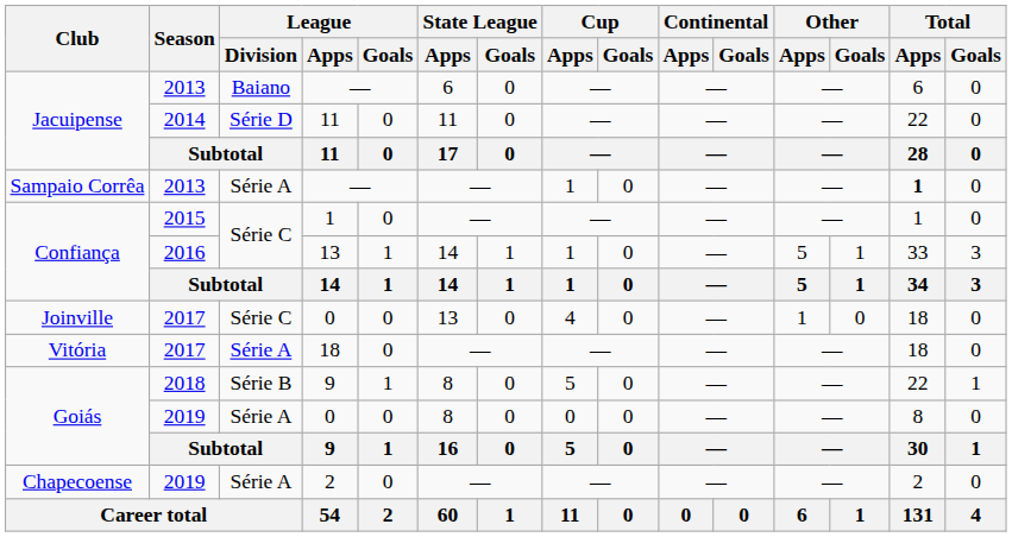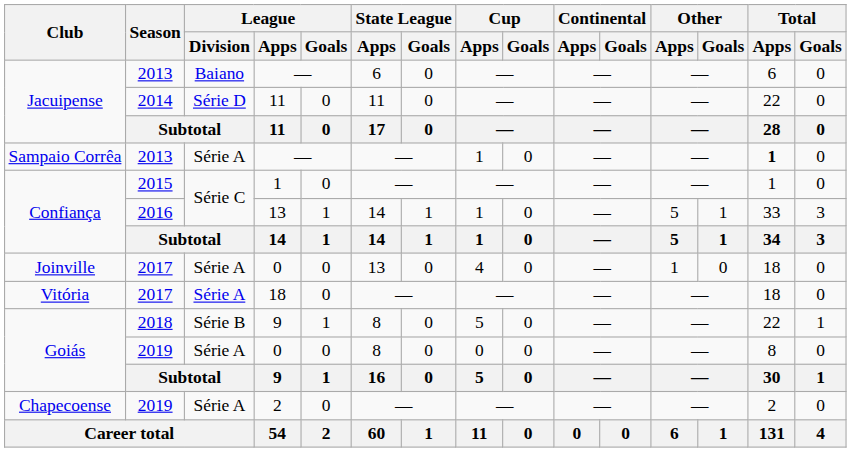 <table class="wikitable" style="text-align: center;">
 <tr>
 <th rowspan="2">Club</th>
 <th rowspan="2">Season</th>
 <th colspan="3">League</th>
 <th colspan="2">State League</th>
 <th colspan="2">Cup</th>
 <th colspan="2">Continental</th>
 <th colspan="2">Other</th>
 <th colspan="2">Total</th>
 </tr>
 <tr>
 <th>Division</th>
 <th>Apps</th>
 <th>Goals</th>
 <th>Apps</th>
 <th>Goals</th>
 <th>Apps</th>
 <th>Goals</th>
 <th>Apps</th>
 <th>Goals</th>
 <th>Apps</th>
 <th>Goals</th>
 <th>Apps</th>
 <th>Goals</th>
 </tr>
 <tr>
 <td rowspan=3 valign="center"><a href='#'>Jacuipense</a></td>
 <td><a href='#'>2013</a></td>
 <td><a href='#'>Baiano</a></td>
 <td colspan="2">—</td>
 <td>6</td>
 <td>0</td>
 <td colspan="2">—</td>
 <td colspan="2">—</td>
 <td colspan="2">—</td>
 <td>6</td>
 <td>0</td>
 </tr>
 <tr>
 <td><a href='#'>2014</a></td>
 <td><a href='#'>Série D</a></td>
 <td>11</td>
 <td>0</td>
 <td>11</td>
 <td>0</td>
 <td colspan="2">—</td>
 <td colspan="2">—</td>
 <td colspan="2">—</td>
 <td>22</td>
 <td>0</td>
 </tr>
 <tr>
 <th colspan="2"><strong>Subtotal</strong></th>
 <th>11</th>
 <th>0</th>
 <th>17</th>
 <th>0</th>
 <th colspan="2">—</th>
 <th colspan="2">—</th>
 <th colspan="2">—</th>
 <th>28</th>
 <th>0</th>
 </tr>
 <tr>
 <td valign="center"><a href='#'>Sampaio Corrêa</a></td>
 <td><a href='#'>2013</a></td>
 <td>Série A</td>
 <td colspan="2">—</td>
 <td colspan="2">—</td>
 <td>1</td>
 <td>0</td>
 <td colspan="2">—</td>
 <td colspan="2">—</td>
 <td><strong>1</strong></td>
 <td>0</td>
 </tr>
 <tr>
 <td rowspan=3 valign="center"><a href='#'>Confiança</a></td>
 <td><a href='#'>2015</a></td>
 <td rowspan=2>Série C</td>
 <td>1</td>
 <td>0</td>
 <td colspan="2">—</td>
 <td colspan="2">—</td>
 <td colspan="2">—</td>
 <td colspan="2">—</td>
 <td>1</td>
 <td>0</td>
 </tr>
 <tr>
 <td><a href='#'>2016</a></td>
 <td>13</td>
 <td>1</td>
 <td>14</td>
 <td>1</td>
 <td>1</td>
 <td>0</td>
 <td colspan="2">—</td>
 <td>5</td>
 <td>1</td>
 <td>33</td>
 <td>3</td>
 </tr>
 <tr>
 <th colspan="2"><strong>Subtotal</strong></th>
 <th>14</th>
 <th>1</th>
 <th>14</th>
 <th>1</th>
 <th>1</th>
 <th>0</th>
 <th colspan="2">—</th>
 <th>5</th>
 <th>1</th>
 <th>34</th>
 <th>3</th>
 </tr>
 <tr>
 <td valign="center"><a href='#'>Joinville</a></td>
 <td><a href='#'>2017</a></td>
-<td>Série C</td>
+<td>Série A</td>
 <td>0</td>
 <td>0</td>
 <td>13</td>
 <td>0</td>
 <td>4</td>
 <td>0</td>
 <td colspan="2">—</td>
 <td>1</td>
 <td>0</td>
 <td>18</td>
 <td>0</td>
 </tr>
 <tr>
 <td valign="center"><a href='#'>Vitória</a></td>
 <td><a href='#'>2017</a></td>
 <td><a href='#'>Série A</a></td>
 <td>18</td>
 <td>0</td>
 <td colspan="2">—</td>
 <td colspan="2">—</td>
 <td colspan="2">—</td>
 <td colspan="2">—</td>
 <td>18</td>
 <td>0</td>
 </tr>
 <tr>
 <td rowspan=3 valign="center"><a href='#'>Goiás</a></td>
 <td><a href='#'>2018</a></td>
 <td>Série B</td>
 <td>9</td>
 <td>1</td>
 <td>8</td>
 <td>0</td>
 <td>5</td>
 <td>0</td>
 <td colspan="2">—</td>
 <td colspan="2">—</td>
 <td>22</td>
 <td>1</td>
 </tr>
 <tr>
 <td><a href='#'>2019</a></td>
 <td>Série A</td>
 <td>0</td>
 <td>0</td>
 <td>8</td>
 <td>0</td>
 <td>0</td>
 <td>0</td>
 <td colspan="2">—</td>
 <td colspan="2">—</td>
 <td>8</td>
 <td>0</td>
 </tr>
 <tr>
 <th colspan="2"><strong>Subtotal</strong></th>
 <th>9</th>
 <th>1</th>
 <th>16</th>
 <th>0</th>
 <th>5</th>
 <th>0</th>
 <th colspan="2">—</th>
 <th colspan="2">—</th>
 <th>30</th>
 <th>1</th>
 </tr>
 <tr>
 <td valign="center"><a href='#'>Chapecoense</a></td>
 <td><a href='#'>2019</a></td>
 <td>Série A</td>
 <td>2</td>
 <td>0</td>
 <td colspan="2">—</td>
 <td colspan="2">—</td>
 <td colspan="2">—</td>
 <td colspan="2">—</td>
 <td>2</td>
 <td>0</td>
 </tr>
 <tr>
 <th colspan="3"><strong>Career total</strong></th>
 <th>54</th>
 <th>2</th>
 <th>60</th>
 <th>1</th>
 <th>11</th>
 <th>0</th>
 <th>0</th>
 <th>0</th>
 <th>6</th>
 <th>1</th>
 <th>131</th>
 <th>4</th>
 </tr>
 </table>
